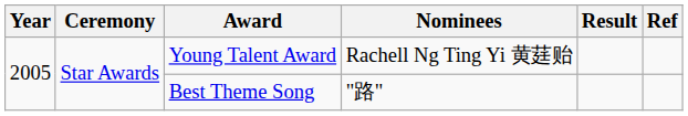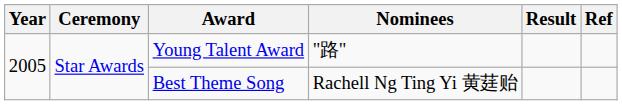 <table class="wikitable sortable">
 <tr>
 <th>Year</th>
 <th>Ceremony</th>
 <th>Award</th>
 <th>Nominees</th>
 <th>Result</th>
 <th>Ref</th>
 </tr>
 <tr>
 <td rowspan="2">2005</td>
 <td rowspan="4"><a href='#'>Star Awards</a></td>
 <td><a href='#'>Young Talent Award</a></td>
-<td>Rachell Ng Ting Yi 黄莛贻</td>
+<td>"路"</td>
 <td></td>
 <td></td>
 </tr>
 <tr>
 <td><a href='#'>Best Theme Song</a></td>
-<td>"路"</td>
+<td>Rachell Ng Ting Yi 黄莛贻</td>
 <td></td>
 <td></td>
 </tr>
 </table>
